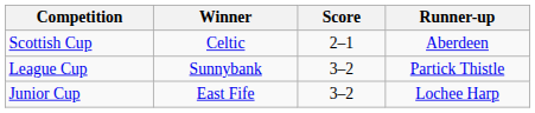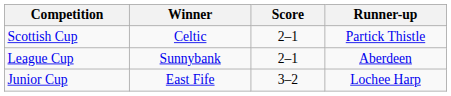 <table class="wikitable" style="text-align: center;">
 <tr>
 <th width=140>Competition</th>
 <th width=135>Winner</th>
 <th width=80>Score</th>
 <th width=135>Runner-up</th>
 </tr>
 <tr>
 <td align=left><a href='#'>Scottish Cup</a></td>
 <td><a href='#'>Celtic</a></td>
 <td align=center>2–1</td>
-<td><a href='#'>Aberdeen</a></td>
+<td><a href='#'>Partick Thistle</a></td>
 </tr>
 <tr>
 <td align=left><a href='#'>League Cup</a></td>
 <td><a href='#'>Sunnybank</a></td>
-<td align=center>3–2</td>
-<td><a href='#'>Partick Thistle</a></td>
+<td align=center>2–1</td>
+<td><a href='#'>Aberdeen</a></td>
 </tr>
 <tr>
 <td align=left><a href='#'>Junior Cup</a></td>
 <td><a href='#'>East Fife</a></td>
 <td align=center>3–2</td>
 <td><a href='#'>Lochee Harp</a></td>
 </tr>
 </table>
